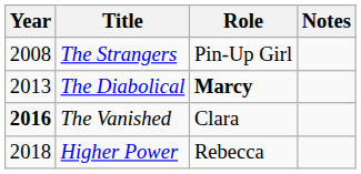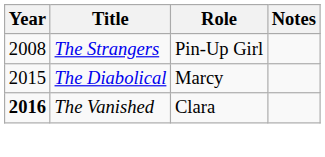 <table class="wikitable sortable">
 <tr>
 <th>Year</th>
 <th>Title</th>
 <th>Role</th>
 <th>Notes</th>
 </tr>
 <tr>
 <td>2008</td>
 <td><a href='#'><em>The Strangers</em></a></td>
 <td>Pin-Up Girl</td>
 <td></td>
 </tr>
 <tr>
-<td>2013</td>
+<td>2015</td>
 <td><em><a href='#'>The Diabolical</a></em></td>
-<td><strong>Marcy</strong></td>
+<td>Marcy</td>
 <td></td>
 </tr>
 <tr>
 <td><strong>2016</strong></td>
 <td><em>The Vanished</em></td>
 <td>Clara</td>
 <td></td>
 </tr>
-<tr>
-<td>2018</td>
-<td><a href='#'><em>Higher Power</em></a></td>
-<td>Rebecca</td>
-<td></td>
-</tr>
 </table>
